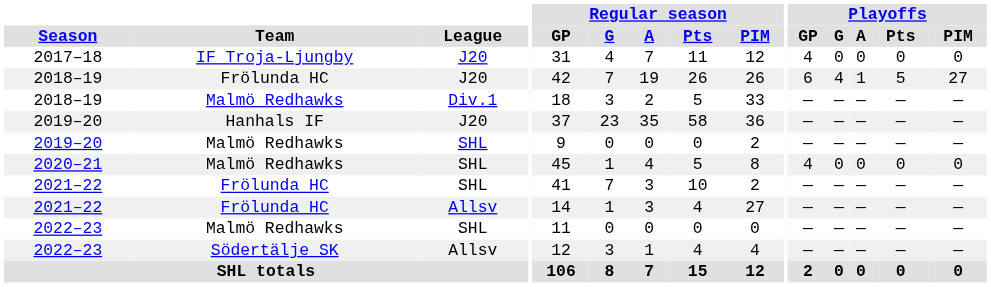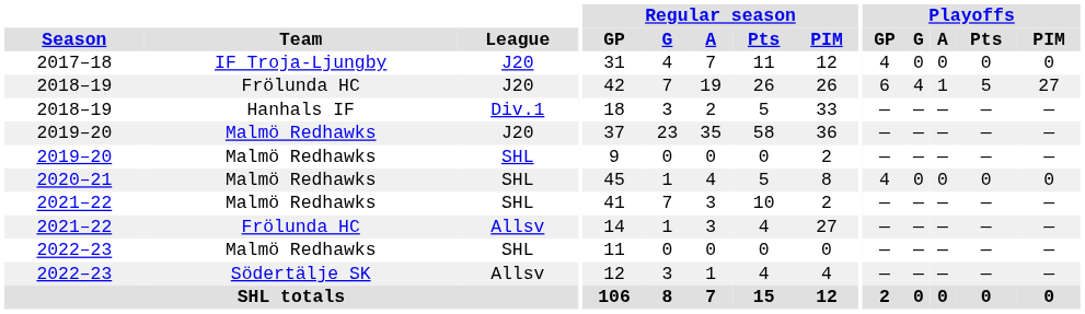 <table border="0" cellpadding="1" cellspacing="0" style="text-align:center; width:60em">
 <tr bgcolor="#e0e0e0">
 <th colspan="3" bgcolor="#ffffff"></th>
 <th rowspan="99" bgcolor="#ffffff"></th>
 <th colspan="5"><a href='#'>Regular season</a></th>
 <th rowspan="99" bgcolor="#ffffff"></th>
 <th colspan="5"><a href='#'>Playoffs</a></th>
 </tr>
 <tr bgcolor="#e0e0e0">
 <th><a href='#'>Season</a></th>
 <th>Team</th>
 <th>League</th>
 <th>GP</th>
 <th><a href='#'>G</a></th>
 <th><a href='#'>A</a></th>
 <th><a href='#'>Pts</a></th>
 <th><a href='#'>PIM</a></th>
 <th>GP</th>
 <th>G</th>
 <th>A</th>
 <th>Pts</th>
 <th>PIM</th>
 </tr>
 <tr>
 <td>2017–18</td>
 <td><a href='#'>IF Troja-Ljungby</a></td>
 <td><a href='#'>J20</a></td>
 <td>31</td>
 <td>4</td>
 <td>7</td>
 <td>11</td>
 <td>12</td>
 <td>4</td>
 <td>0</td>
 <td>0</td>
 <td>0</td>
 <td>0</td>
 </tr>
 <tr bgcolor="#f0f0f0">
 <td>2018–19</td>
 <td>Frölunda HC</td>
 <td>J20</td>
 <td>42</td>
 <td>7</td>
 <td>19</td>
 <td>26</td>
 <td>26</td>
 <td>6</td>
 <td>4</td>
 <td>1</td>
 <td>5</td>
 <td>27</td>
 </tr>
 <tr>
 <td>2018–19</td>
-<td><a href='#'>Malmö Redhawks</a></td>
+<td>Hanhals IF</td>
 <td><a href='#'>Div.1</a></td>
 <td>18</td>
 <td>3</td>
 <td>2</td>
 <td>5</td>
 <td>33</td>
 <td>—</td>
 <td>—</td>
 <td>—</td>
 <td>—</td>
 <td>—</td>
 </tr>
 <tr bgcolor="#f0f0f0">
 <td>2019–20</td>
-<td>Hanhals IF</td>
+<td><a href='#'>Malmö Redhawks</a></td>
 <td>J20</td>
 <td>37</td>
 <td>23</td>
 <td>35</td>
 <td>58</td>
 <td>36</td>
 <td>—</td>
 <td>—</td>
 <td>—</td>
 <td>—</td>
 <td>—</td>
 </tr>
 <tr>
 <td><a href='#'>2019–20</a></td>
 <td>Malmö Redhawks</td>
 <td><a href='#'>SHL</a></td>
 <td>9</td>
 <td>0</td>
 <td>0</td>
 <td>0</td>
 <td>2</td>
 <td>—</td>
 <td>—</td>
 <td>—</td>
 <td>—</td>
 <td>—</td>
 </tr>
 <tr bgcolor="#f0f0f0">
 <td><a href='#'>2020–21</a></td>
 <td>Malmö Redhawks</td>
 <td>SHL</td>
 <td>45</td>
 <td>1</td>
 <td>4</td>
 <td>5</td>
 <td>8</td>
 <td>4</td>
 <td>0</td>
 <td>0</td>
 <td>0</td>
 <td>0</td>
 </tr>
 <tr>
 <td><a href='#'>2021–22</a></td>
-<td><a href='#'>Frölunda HC</a></td>
+<td>Malmö Redhawks</td>
 <td>SHL</td>
 <td>41</td>
 <td>7</td>
 <td>3</td>
 <td>10</td>
 <td>2</td>
 <td>—</td>
 <td>—</td>
 <td>—</td>
 <td>—</td>
 <td>—</td>
 </tr>
 <tr bgcolor="#f0f0f0">
 <td><a href='#'>2021–22</a></td>
 <td><a href='#'>Frölunda HC</a></td>
 <td><a href='#'>Allsv</a></td>
 <td>14</td>
 <td>1</td>
 <td>3</td>
 <td>4</td>
 <td>27</td>
 <td>—</td>
 <td>—</td>
 <td>—</td>
 <td>—</td>
 <td>—</td>
 </tr>
 <tr>
 <td><a href='#'>2022–23</a></td>
 <td>Malmö Redhawks</td>
 <td>SHL</td>
 <td>11</td>
 <td>0</td>
 <td>0</td>
 <td>0</td>
 <td>0</td>
 <td>—</td>
 <td>—</td>
 <td>—</td>
 <td>—</td>
 <td>—</td>
 </tr>
 <tr bgcolor="#f0f0f0">
 <td><a href='#'>2022–23</a></td>
 <td><a href='#'>Södertälje SK</a></td>
 <td>Allsv</td>
 <td>12</td>
 <td>3</td>
 <td>1</td>
 <td>4</td>
 <td>4</td>
 <td>—</td>
 <td>—</td>
 <td>—</td>
 <td>—</td>
 <td>—</td>
 </tr>
 <tr style="background:#e0e0e0;">
 <th colspan="3">SHL totals</th>
 <th>106</th>
 <th>8</th>
 <th>7</th>
 <th>15</th>
 <th>12</th>
 <th>2</th>
 <th>0</th>
 <th>0</th>
 <th>0</th>
 <th>0</th>
 </tr>
 </table>
